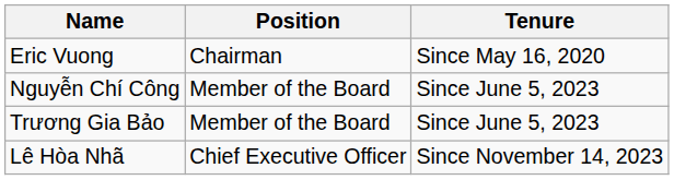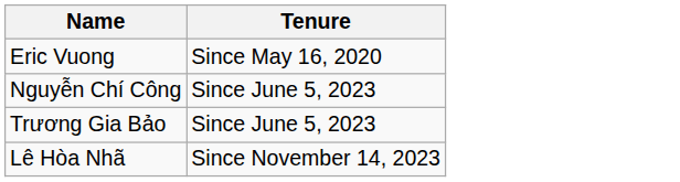 <table class="wikitable">
 <tr>
 <th>Name</th>
-<th>Position</th>
 <th>Tenure</th>
 </tr>
 <tr>
 <td>Eric Vuong</td>
-<td>Chairman</td>
 <td>Since May 16, 2020</td>
 </tr>
 <tr>
 <td>Nguyễn Chí Công</td>
-<td>Member of the Board</td>
 <td>Since June 5, 2023</td>
 </tr>
 <tr>
 <td>Trương Gia Bảo</td>
-<td>Member of the Board</td>
 <td>Since June 5, 2023</td>
 </tr>
 <tr>
 <td>Lê Hòa Nhã</td>
-<td>Chief Executive Officer</td>
 <td>Since November 14, 2023</td>
 </tr>
 </table>
